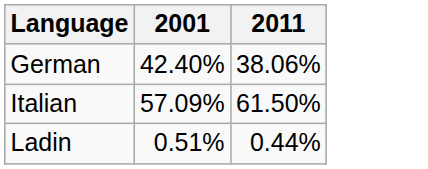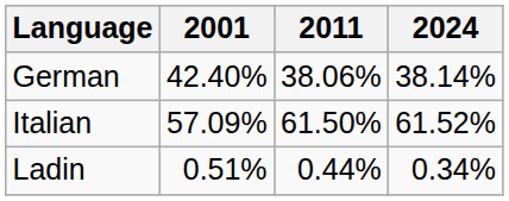 <table class="wikitable">
 <tr>
 <th>Language</th>
 <th>2001</th>
 <th>2011</th>
+<th>2024</th>
 </tr>
 <tr>
 <td>German</td>
 <td align="right">42.40%</td>
 <td align="right">38.06%</td>
+<td align="right">38.14%</td>
 </tr>
 <tr>
 <td>Italian</td>
 <td align="right">57.09%</td>
 <td align="right">61.50%</td>
+<td align="right">61.52%</td>
 </tr>
 <tr>
 <td>Ladin</td>
 <td align="right">0.51%</td>
 <td align="right">0.44%</td>
+<td align="right">0.34%</td>
 </tr>
 </table>
